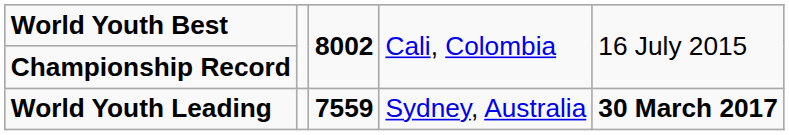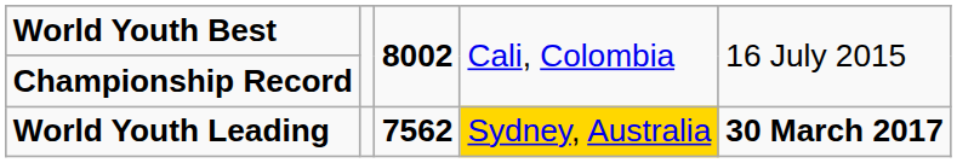 <table class="wikitable">
 <tr>
 <td><strong>World Youth Best</strong></td>
 <td rowspan=2></td>
 <td rowspan=2><strong>8002</strong></td>
 <td rowspan=2><a href='#'>Cali</a>, <a href='#'>Colombia</a></td>
 <td rowspan=2>16 July 2015</td>
 </tr>
 <tr>
 <td><strong>Championship Record</strong></td>
 </tr>
 <tr>
 <td><strong>World Youth Leading</strong></td>
 <td></td>
-<td><strong>7559</strong></td>
-<td><a href='#'>Sydney</a>, <a href='#'>Australia</a></td>
+<td><strong>7562</strong></td>
+<td style="background: gold;"><a href='#'>Sydney</a>, <a href='#'>Australia</a></td>
 <td><strong>30 March 2017</strong></td>
 </tr>
 </table>
